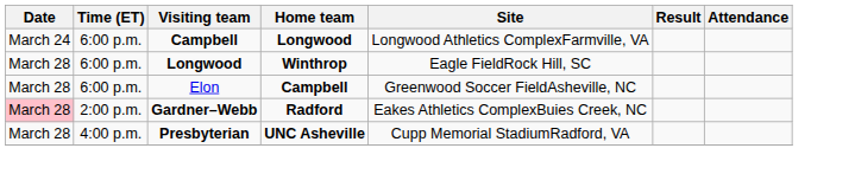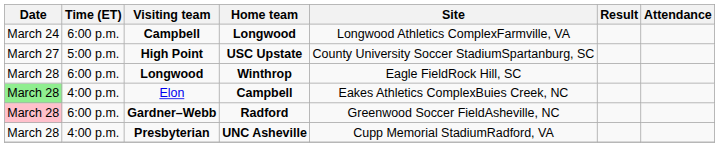 <table class="wikitable" style="font-size:95%; text-align: center;">
 <tr>
 <th>Date</th>
 <th>Time (ET)</th>
 <th>Visiting team</th>
 <th>Home team</th>
 <th>Site</th>
 <th>Result</th>
 <th>Attendance</th>
 </tr>
 <tr>
 <td>March 24</td>
 <td>6:00 p.m.</td>
 <td><strong>Campbell</strong></td>
 <td><strong>Longwood</strong></td>
 <td>Longwood Athletics ComplexFarmville, VA</td>
 <td></td>
 <td></td>
 </tr>
 <tr>
+<td>March 27</td>
+<td>5:00 p.m.</td>
+<td><strong>High Point</strong></td>
+<td><strong>USC Upstate</strong></td>
+<td>County University Soccer StadiumSpartanburg, SC</td>
+<td></td>
+<td></td>
+</tr>
+<tr>
 <td>March 28</td>
 <td>6:00 p.m.</td>
 <td><strong>Longwood</strong></td>
 <td><strong>Winthrop</strong></td>
 <td>Eagle FieldRock Hill, SC</td>
 <td></td>
 <td></td>
 </tr>
 <tr>
-<td>March 28</td>
-<td>6:00 p.m.</td>
+<td style="background: lightgreen;">March 28</td>
+<td>4:00 p.m.</td>
 <td><a href='#'>Elon</a></td>
 <td><strong>Campbell</strong></td>
-<td>Greenwood Soccer FieldAsheville, NC</td>
+<td>Eakes Athletics ComplexBuies Creek, NC</td>
 <td></td>
 <td></td>
 </tr>
 <tr>
 <td style="background: pink;">March 28</td>
-<td>2:00 p.m.</td>
+<td>6:00 p.m.</td>
 <td><strong>Gardner–Webb</strong></td>
 <td><strong>Radford</strong></td>
-<td>Eakes Athletics ComplexBuies Creek, NC</td>
+<td>Greenwood Soccer FieldAsheville, NC</td>
 <td></td>
 <td></td>
 </tr>
 <tr>
 <td>March 28</td>
 <td>4:00 p.m.</td>
 <td><strong>Presbyterian</strong></td>
 <td><strong>UNC Asheville</strong></td>
 <td>Cupp Memorial StadiumRadford, VA</td>
 <td></td>
 <td></td>
 </tr>
 <tr>
 </tr>
 </table>
